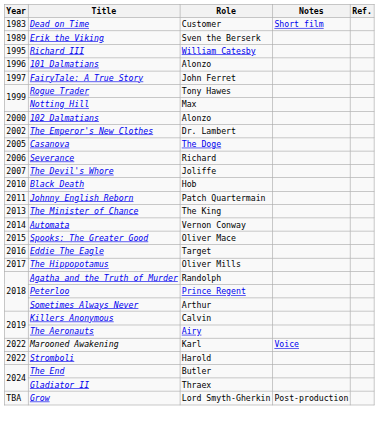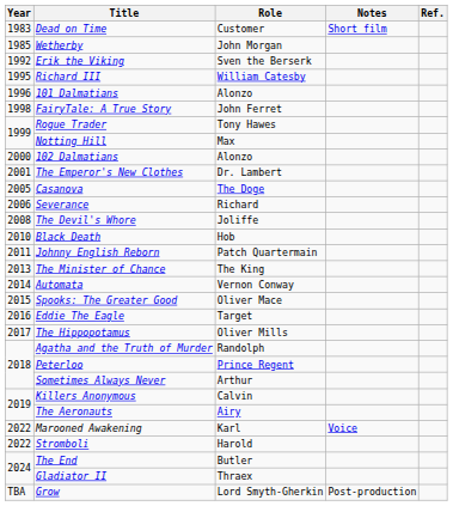 <table class="wikitable sortable">
 <tr>
 <th>Year</th>
 <th>Title</th>
 <th>Role</th>
 <th>Notes</th>
 <th>Ref.</th>
 </tr>
 <tr>
 <td>1983</td>
 <td><em><a href='#'>Dead on Time</a></em></td>
 <td>Customer</td>
 <td><a href='#'>Short film</a></td>
 <td></td>
 </tr>
 <tr>
-<td>1989</td>
+<td>1985</td>
+<td><em><a href='#'>Wetherby</a></em></td>
+<td>John Morgan</td>
+<td></td>
+<td></td>
+</tr>
+<tr>
+<td>1992</td>
 <td><em><a href='#'>Erik the Viking</a></em></td>
 <td>Sven the Berserk</td>
 <td></td>
 <td></td>
 </tr>
 <tr>
 <td>1995</td>
 <td><em><a href='#'>Richard III</a></em></td>
 <td><a href='#'>William Catesby</a></td>
 <td></td>
 <td></td>
 </tr>
 <tr>
 <td>1996</td>
 <td><em><a href='#'>101 Dalmatians</a></em></td>
 <td>Alonzo</td>
 <td></td>
 <td></td>
 </tr>
 <tr>
-<td>1997</td>
+<td>1998</td>
 <td><em><a href='#'>FairyTale: A True Story</a></em></td>
 <td>John Ferret</td>
 <td></td>
 <td></td>
 </tr>
 <tr>
 <td rowspan="2">1999</td>
 <td><em><a href='#'>Rogue Trader</a></em></td>
 <td>Tony Hawes</td>
 <td></td>
 <td></td>
 </tr>
 <tr>
 <td><em><a href='#'>Notting Hill</a></em></td>
 <td>Max</td>
 <td></td>
 <td></td>
 </tr>
 <tr>
 <td>2000</td>
 <td><em><a href='#'>102 Dalmatians</a></em></td>
 <td>Alonzo</td>
 <td></td>
 <td></td>
 </tr>
 <tr>
-<td>2002</td>
+<td>2001</td>
 <td><em><a href='#'>The Emperor's New Clothes</a></em></td>
 <td>Dr. Lambert</td>
 <td></td>
 <td></td>
 </tr>
 <tr>
 <td>2005</td>
 <td><em><a href='#'>Casanova</a></em></td>
 <td><a href='#'>The Doge</a></td>
 <td></td>
 <td></td>
 </tr>
 <tr>
 <td>2006</td>
 <td><em><a href='#'>Severance</a></em></td>
 <td>Richard</td>
 <td></td>
 <td></td>
 </tr>
 <tr>
-<td>2007</td>
+<td>2008</td>
 <td><em><a href='#'>The Devil's Whore</a></em></td>
 <td>Joliffe</td>
 <td></td>
 <td></td>
 </tr>
 <tr>
 <td>2010</td>
 <td><em><a href='#'>Black Death</a></em></td>
 <td>Hob</td>
 <td></td>
 <td></td>
 </tr>
 <tr>
 <td>2011</td>
 <td><em><a href='#'>Johnny English Reborn</a></em></td>
 <td>Patch Quartermain</td>
 <td></td>
 <td></td>
 </tr>
 <tr>
 <td>2013</td>
 <td><em><a href='#'>The Minister of Chance</a></em></td>
 <td>The King</td>
 <td></td>
 <td></td>
 </tr>
 <tr>
 <td>2014</td>
 <td><em><a href='#'>Automata</a></em></td>
 <td>Vernon Conway</td>
 <td></td>
 <td></td>
 </tr>
 <tr>
 <td>2015</td>
 <td><em><a href='#'>Spooks: The Greater Good</a></em></td>
 <td>Oliver Mace</td>
 <td></td>
 <td></td>
 </tr>
 <tr>
 <td>2016</td>
 <td><em><a href='#'>Eddie The Eagle</a></em></td>
 <td>Target</td>
 <td></td>
 <td></td>
 </tr>
 <tr>
 <td>2017</td>
 <td><em><a href='#'>The Hippopotamus</a></em></td>
 <td>Oliver Mills</td>
 <td></td>
 <td></td>
 </tr>
 <tr>
 <td rowspan="3">2018</td>
 <td><em><a href='#'>Agatha and the Truth of Murder</a></em></td>
 <td>Randolph</td>
 <td></td>
 <td></td>
 </tr>
 <tr>
 <td><em><a href='#'>Peterloo</a></em></td>
 <td><a href='#'>Prince Regent</a></td>
 <td></td>
 <td></td>
 </tr>
 <tr>
 <td><em><a href='#'>Sometimes Always Never</a></em></td>
 <td>Arthur</td>
 <td></td>
 <td></td>
 </tr>
 <tr>
 <td rowspan="2">2019</td>
 <td><em><a href='#'>Killers Anonymous</a></em></td>
 <td>Calvin</td>
 <td></td>
 <td></td>
 </tr>
 <tr>
 <td><em><a href='#'>The Aeronauts</a></em></td>
 <td><a href='#'>Airy</a></td>
 <td></td>
 <td></td>
 </tr>
 <tr>
 <td>2022</td>
 <td><em>Marooned Awakening</em></td>
 <td>Karl</td>
 <td><a href='#'>Voice</a></td>
 <td></td>
 </tr>
 <tr>
 <td>2022</td>
 <td><em><a href='#'>Stromboli</a></em></td>
 <td>Harold</td>
 <td></td>
 <td></td>
 </tr>
 <tr>
 <td rowspan="2">2024</td>
 <td><em><a href='#'>The End</a></em></td>
 <td>Butler</td>
 <td></td>
 <td></td>
 </tr>
 <tr>
 <td><em><a href='#'>Gladiator II</a></em></td>
 <td>Thraex</td>
 <td></td>
 <td></td>
 </tr>
 <tr>
 <td>TBA</td>
 <td><em><a href='#'>Grow</a></em></td>
 <td>Lord Smyth-Gherkin</td>
 <td>Post-production</td>
 </tr>
 </table>
